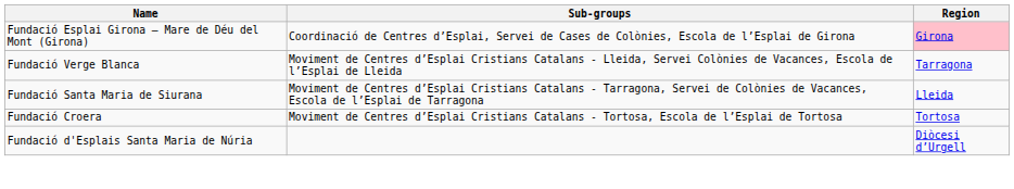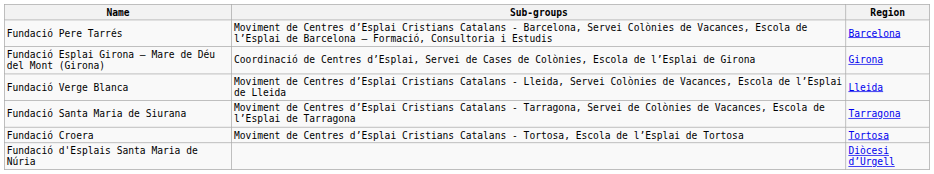 <table class="wikitable sortable">
 <tr>
 <th>Name</th>
 <th>Sub-groups</th>
 <th>Region</th>
 </tr>
 <tr>
+<td>Fundació Pere Tarrés</td>
+<td>Moviment de Centres d’Esplai Cristians Catalans - Barcelona, Servei Colònies de Vacances, Escola de l’Esplai de Barcelona – Formació, Consultoria i Estudis</td>
+<td><a href='#'>Barcelona</a></td>
+</tr>
+<tr>
 <td>Fundació Esplai Girona – Mare de Déu del Mont (Girona)</td>
 <td>Coordinació de Centres d’Esplai, Servei de Cases de Colònies, Escola de l’Esplai de Girona</td>
-<td style="background: pink;"><a href='#'>Girona</a></td>
+<td><a href='#'>Girona</a></td>
 </tr>
 <tr>
 <td>Fundació Verge Blanca</td>
 <td>Moviment de Centres d’Esplai Cristians Catalans - Lleida, Servei Colònies de Vacances, Escola de l’Esplai de Lleida</td>
-<td><a href='#'>Tarragona</a></td>
+<td><a href='#'>Lleida</a></td>
 </tr>
 <tr>
 <td>Fundació Santa Maria de Siurana</td>
 <td>Moviment de Centres d’Esplai Cristians Catalans - Tarragona, Servei de Colònies de Vacances, Escola de l’Esplai de Tarragona</td>
-<td><a href='#'>Lleida</a></td>
+<td><a href='#'>Tarragona</a></td>
 </tr>
 <tr>
 <td>Fundació Croera</td>
 <td>Moviment de Centres d’Esplai Cristians Catalans - Tortosa, Escola de l’Esplai de Tortosa</td>
 <td><a href='#'>Tortosa</a></td>
 </tr>
 <tr>
 <td>Fundació d'Esplais Santa Maria de Núria</td>
 <td></td>
 <td><a href='#'>Diòcesi d’Urgell</a></td>
 </tr>
 </table>
